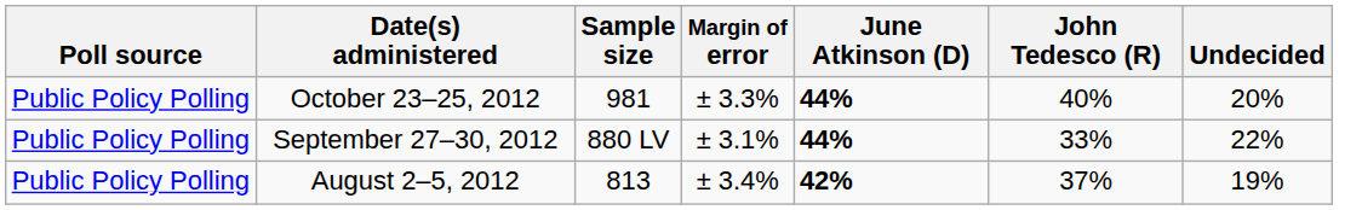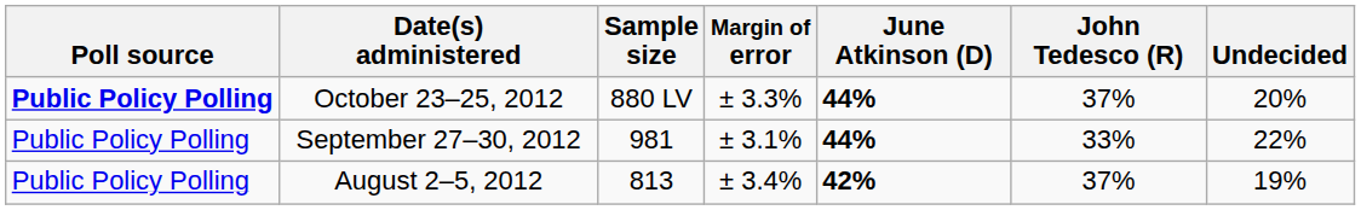 <table class="wikitable">
 <tr valign= bottom>
 <th>Poll source</th>
 <th style="width:185px;">Date(s)<br>administered</th>
 <th class=small>Sample<br>size</th>
 <th><small>Margin of</small><br>error</th>
 <th width=110px>June<br>Atkinson (D)</th>
 <th width=110px>John<br>Tedesco (R)</th>
 <th>Undecided</th>
 </tr>
 <tr>
-<td><a href='#'>Public Policy Polling</a></td>
+<td><strong><a href='#'>Public Policy Polling</a></strong></td>
 <td align=center>October 23–25, 2012</td>
-<td align=center>981</td>
+<td align=center>880 LV</td>
 <td align=center>± 3.3%</td>
 <td><strong>44%</strong></td>
-<td align=center>40%</td>
+<td align=center>37%</td>
 <td align=center>20%</td>
 </tr>
 <tr>
 <td><a href='#'>Public Policy Polling</a></td>
 <td align=center>September 27–30, 2012</td>
-<td align=center>880 LV</td>
+<td align=center>981</td>
 <td align=center>± 3.1%</td>
 <td><strong>44%</strong></td>
 <td align=center>33%</td>
 <td align=center>22%</td>
 </tr>
 <tr>
 <td><a href='#'>Public Policy Polling</a></td>
 <td align=center>August 2–5, 2012</td>
 <td align=center>813</td>
 <td align=center>± 3.4%</td>
 <td><strong>42%</strong></td>
 <td align=center>37%</td>
 <td align=center>19%</td>
 </tr>
 </table>
